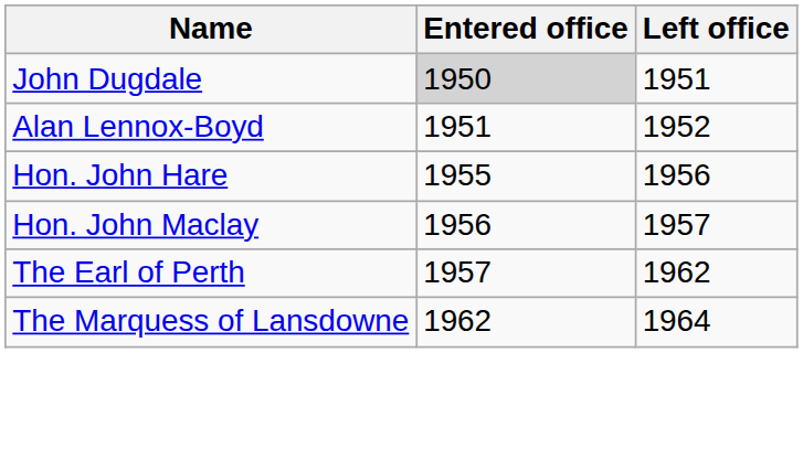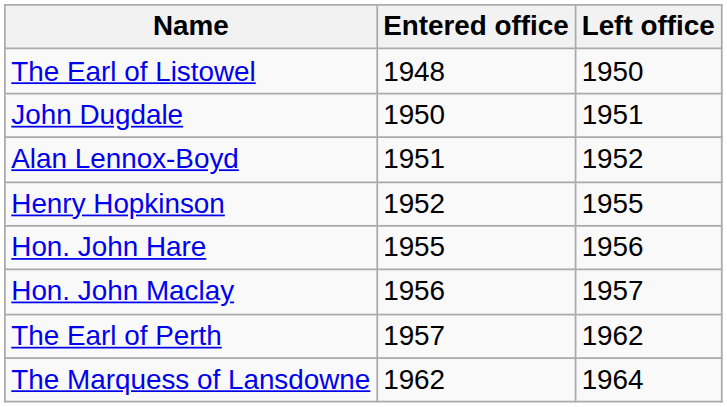 <table class="wikitable" style="text-align:left">
 <tr>
 <th>Name</th>
 <th>Entered office</th>
 <th>Left office</th>
 </tr>
 <tr>
+<td><a href='#'>The Earl of Listowel</a></td>
+<td>1948</td>
+<td>1950</td>
+</tr>
+<tr>
 <td><a href='#'>John Dugdale</a></td>
-<td style="background: lightgrey;">1950</td>
+<td>1950</td>
 <td>1951</td>
 </tr>
 <tr>
 <td><a href='#'>Alan Lennox-Boyd</a></td>
 <td>1951</td>
 <td>1952</td>
+</tr>
+<tr>
+<td><a href='#'>Henry Hopkinson</a></td>
+<td>1952</td>
+<td>1955</td>
 </tr>
 <tr>
 <td><a href='#'>Hon. John Hare</a></td>
 <td>1955</td>
 <td>1956</td>
 </tr>
 <tr>
 <td><a href='#'>Hon. John Maclay</a></td>
 <td>1956</td>
 <td>1957</td>
 </tr>
 <tr>
 <td><a href='#'>The Earl of Perth</a></td>
 <td>1957</td>
 <td>1962</td>
 </tr>
 <tr>
 <td><a href='#'>The Marquess of Lansdowne</a></td>
 <td>1962</td>
 <td>1964</td>
 </tr>
 </table>
